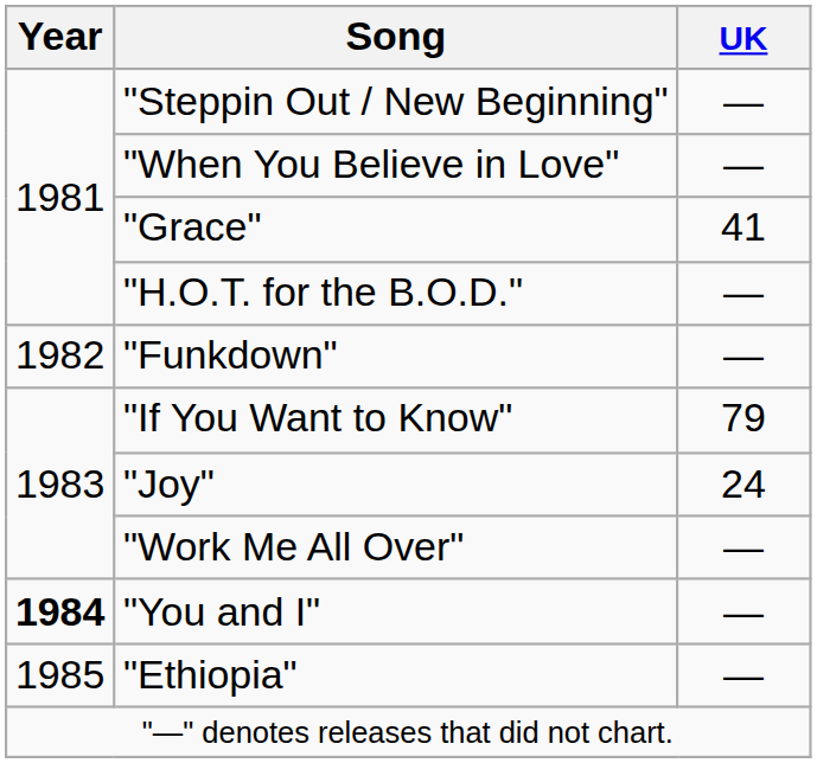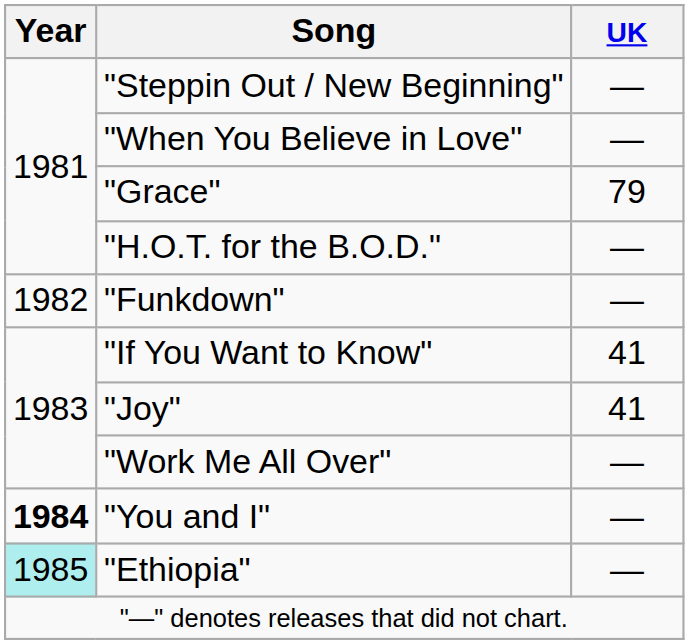 <table class="wikitable">
 <tr>
 <th>Year</th>
 <th>Song</th>
 <th style="width:45px;"><small><a href='#'>UK</a></small><br></th>
 </tr>
 <tr>
 <td rowspan="4">1981</td>
 <td>"Steppin Out / New Beginning"</td>
 <td align=center>—</td>
 </tr>
 <tr>
 <td>"When You Believe in Love"</td>
 <td align=center>—</td>
 </tr>
 <tr>
 <td>"Grace"</td>
-<td align=center>41</td>
+<td align=center>79</td>
 </tr>
 <tr>
 <td>"H.O.T. for the B.O.D."</td>
 <td align=center>—</td>
 </tr>
 <tr>
 <td rowspan="1">1982</td>
 <td>"Funkdown"</td>
 <td align=center>—</td>
 </tr>
 <tr>
 <td rowspan="3">1983</td>
 <td>"If You Want to Know"</td>
-<td align=center>79</td>
+<td align=center>41</td>
 </tr>
 <tr>
 <td>"Joy"</td>
-<td align=center>24</td>
+<td align=center>41</td>
 </tr>
 <tr>
 <td>"Work Me All Over"</td>
 <td align=center>—</td>
 </tr>
 <tr>
 <td rowspan="1"><strong>1984</strong></td>
 <td>"You and I"</td>
 <td align=center>—</td>
 </tr>
 <tr>
-<td rowspan="1">1985</td>
+<td rowspan="1" style="background: paleturquoise;">1985</td>
 <td>"Ethiopia"</td>
 <td align=center>—</td>
 </tr>
 <tr>
 <td colspan="6" style="text-align:center; font-size:9pt;">"—" denotes releases that did not chart.</td>
 </tr>
 </table>
